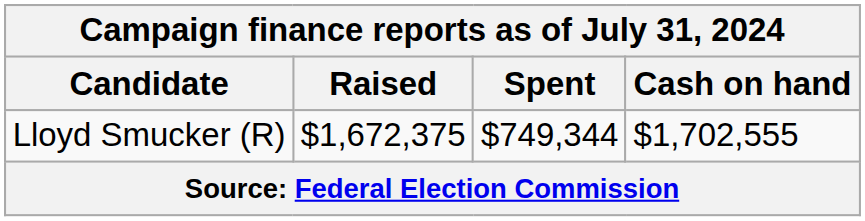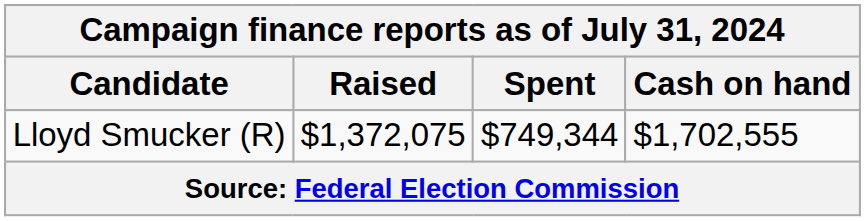 <table class="wikitable sortable">
 <tr>
 <th colspan=4>Campaign finance reports as of July 31, 2024</th>
 </tr>
 <tr style="text-align:center;">
 <th>Candidate</th>
 <th>Raised</th>
 <th>Spent</th>
 <th>Cash on hand</th>
 </tr>
 <tr>
 <td>Lloyd Smucker (R)</td>
-<td>$1,672,375</td>
+<td>$1,372,075</td>
 <td>$749,344</td>
 <td>$1,702,555</td>
 </tr>
 <tr>
 <th colspan="4"><small>Source: <a href='#'>Federal Election Commission</a></small></th>
 </tr>
 </table>
